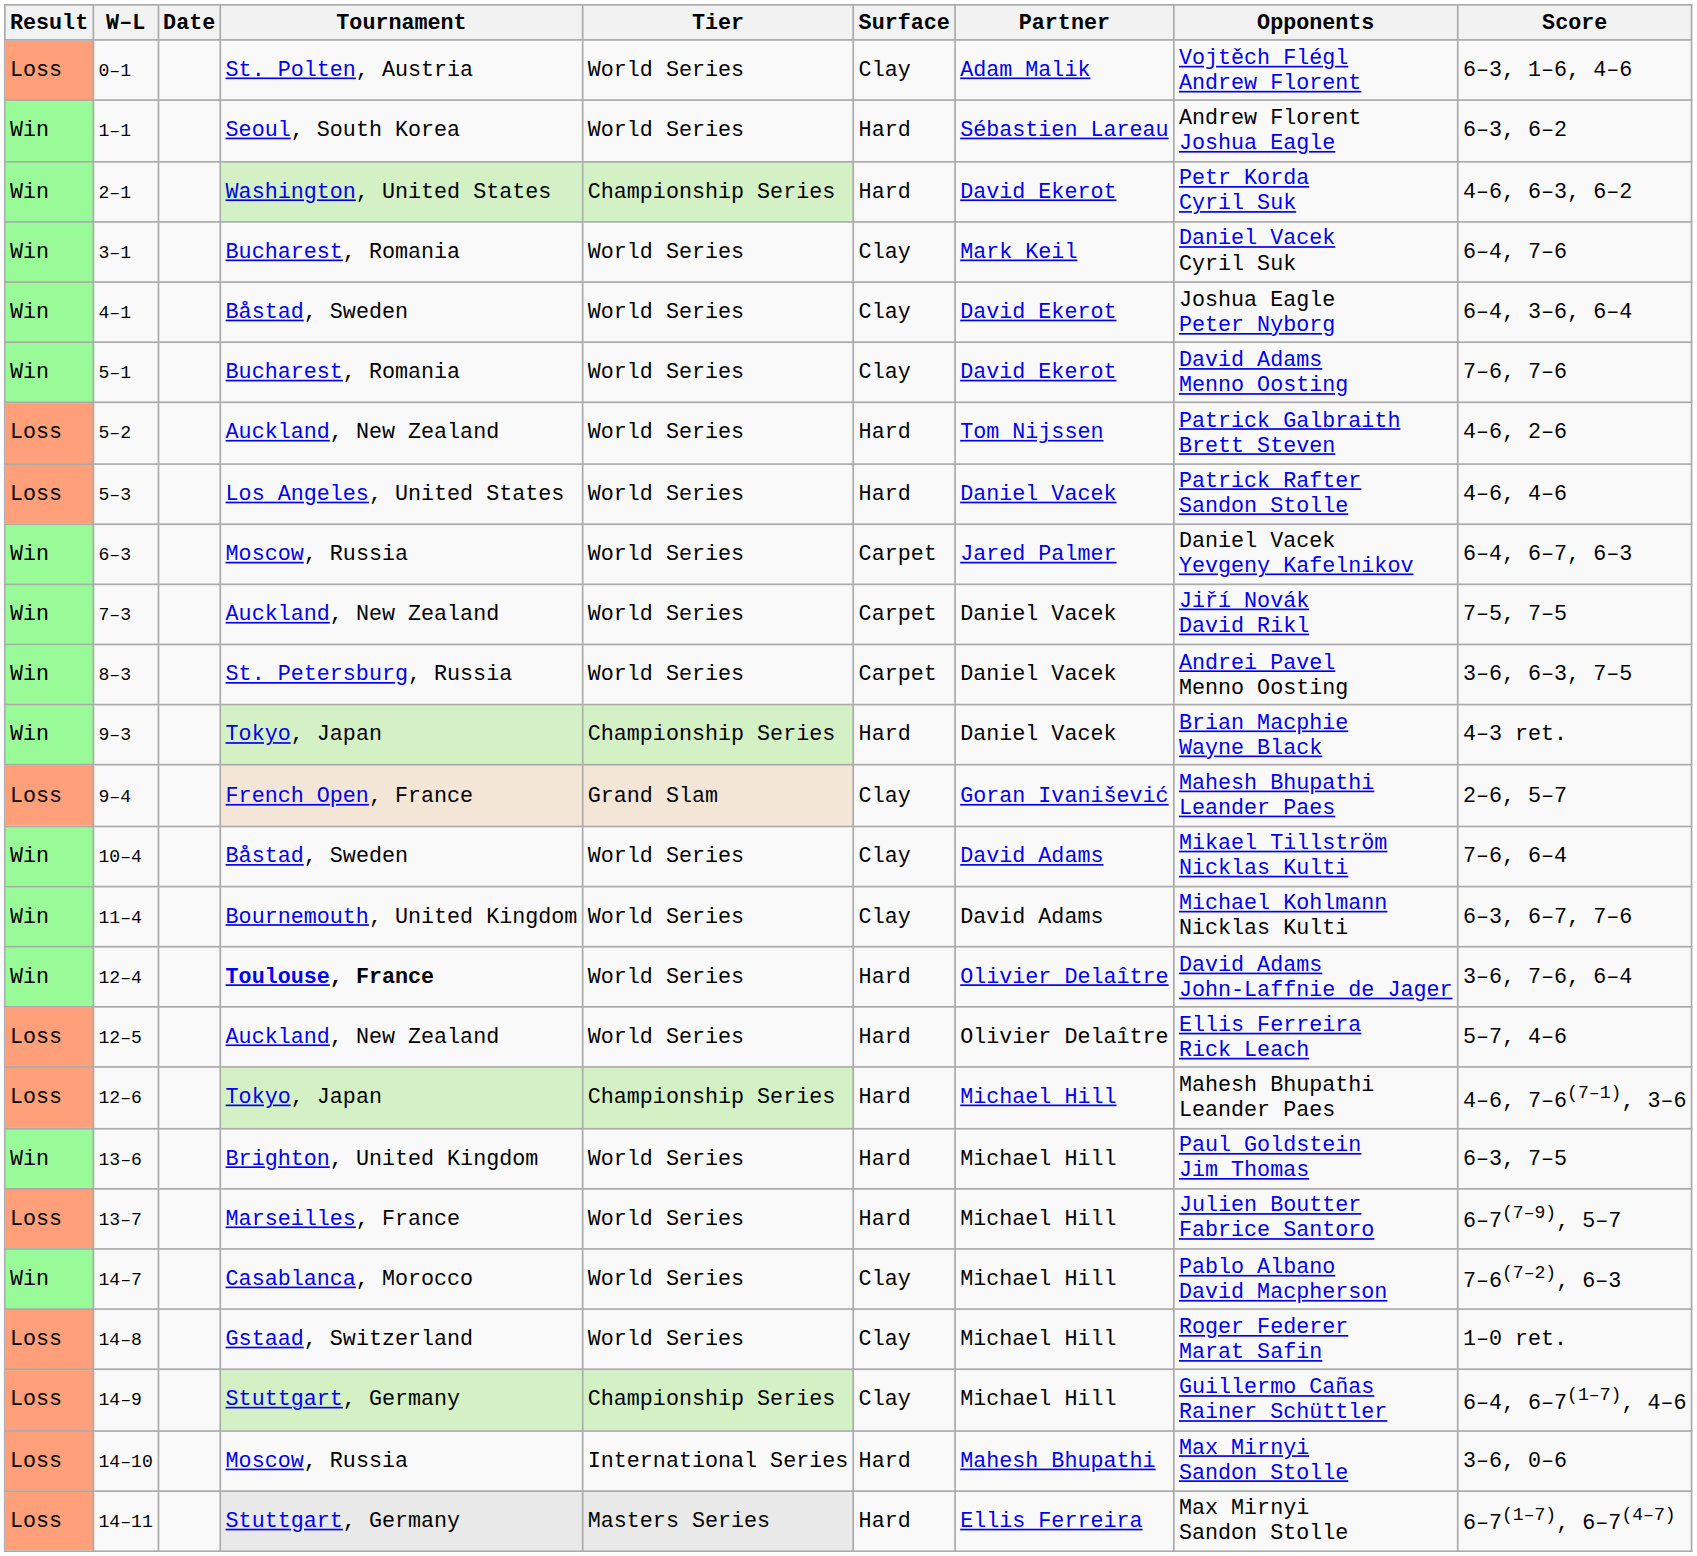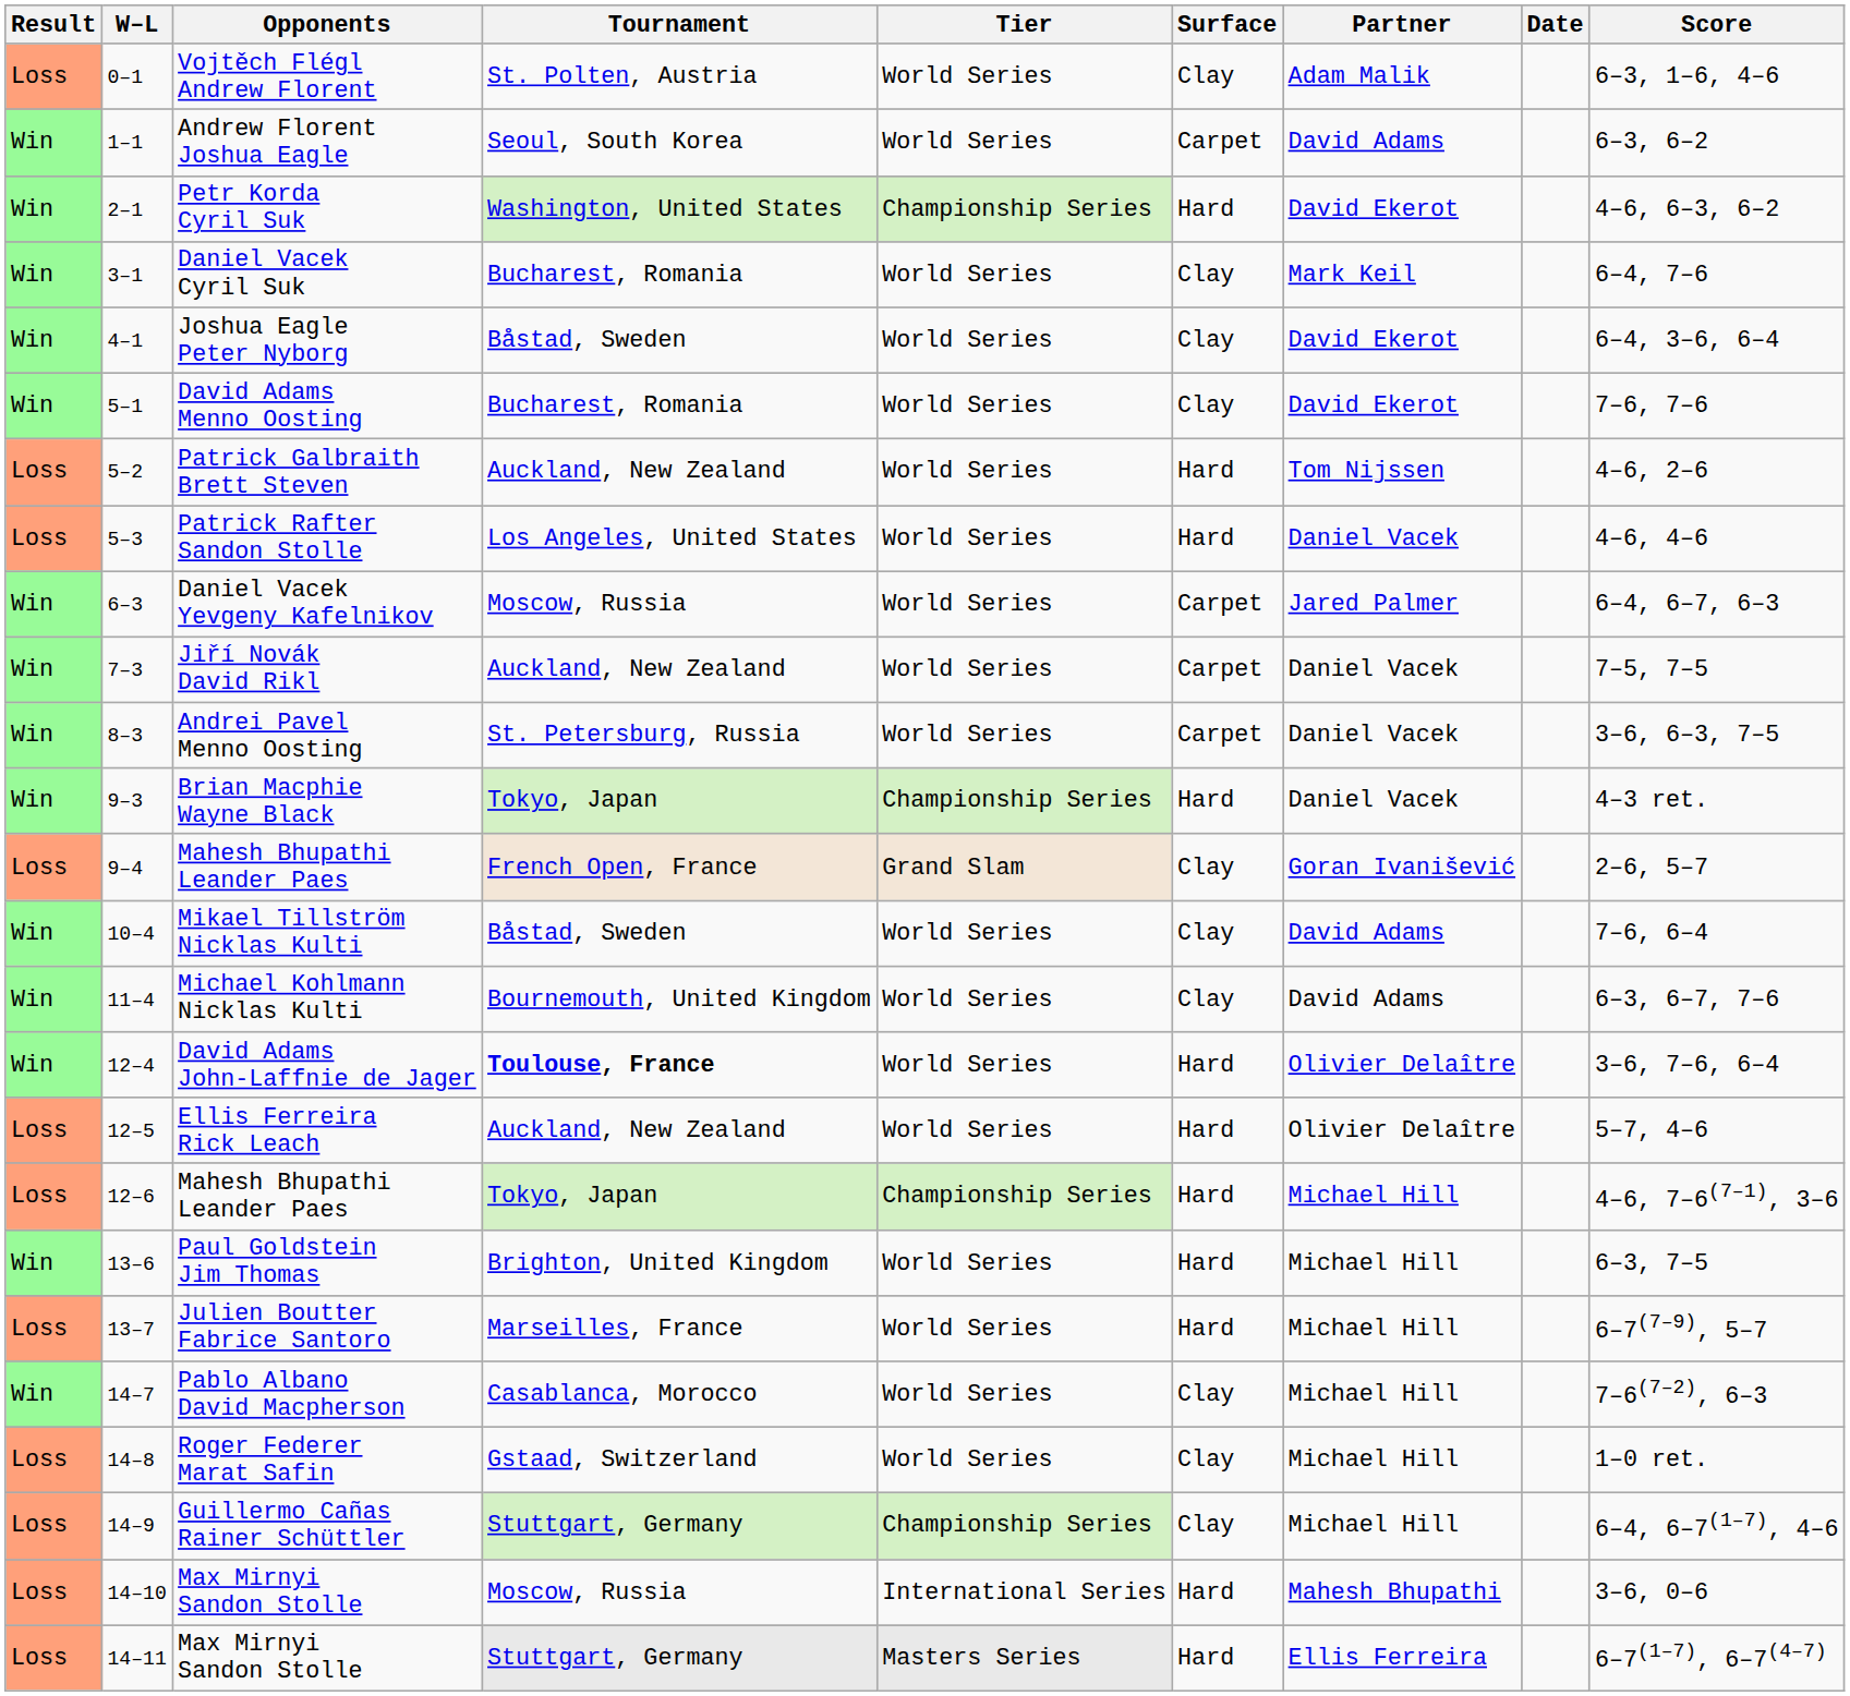 <table class="sortable wikitable">
 <tr>
 <th>Result</th>
 <th class="unsortable">W–L</th>
-<th>Date</th>
+<th>Opponents</th>
 <th>Tournament</th>
 <th>Tier</th>
 <th>Surface</th>
 <th>Partner</th>
-<th>Opponents</th>
+<th>Date</th>
 <th class="unsortable">Score</th>
 </tr>
 <tr>
 <td style="background:#ffa07a;">Loss</td>
 <td><small>0–1</small></td>
-<td><a href='#'></a></td>
+<td> <a href='#'>Vojtěch Flégl</a> <br>  <a href='#'>Andrew Florent</a></td>
 <td><a href='#'>St. Polten</a>, Austria</td>
 <td>World Series</td>
 <td>Clay</td>
 <td> <a href='#'>Adam Malik</a></td>
-<td> <a href='#'>Vojtěch Flégl</a> <br>  <a href='#'>Andrew Florent</a></td>
+<td><a href='#'></a></td>
 <td>6–3, 1–6, 4–6</td>
 </tr>
 <tr>
 <td style="background:#98fb98;">Win</td>
 <td><small>1–1</small></td>
-<td><a href='#'></a></td>
+<td> Andrew Florent <br>  <a href='#'>Joshua Eagle</a></td>
 <td><a href='#'>Seoul</a>, South Korea</td>
 <td>World Series</td>
-<td>Hard</td>
-<td> <a href='#'>Sébastien Lareau</a></td>
-<td> Andrew Florent <br>  <a href='#'>Joshua Eagle</a></td>
+<td>Carpet</td>
+<td> <a href='#'>David Adams</a></td>
+<td><a href='#'></a></td>
 <td>6–3, 6–2</td>
 </tr>
 <tr>
 <td style="background:#98fb98;">Win</td>
 <td><small>2–1</small></td>
-<td><a href='#'></a></td>
+<td> <a href='#'>Petr Korda</a> <br>  <a href='#'>Cyril Suk</a></td>
 <td style="background:#d4f1c5;"><a href='#'>Washington</a>, United States</td>
 <td style="background:#d4f1c5;">Championship Series</td>
 <td>Hard</td>
 <td> <a href='#'>David Ekerot</a></td>
-<td> <a href='#'>Petr Korda</a> <br>  <a href='#'>Cyril Suk</a></td>
+<td><a href='#'></a></td>
 <td>4–6, 6–3, 6–2</td>
 </tr>
 <tr>
 <td style="background:#98fb98;">Win</td>
 <td><small>3–1</small></td>
-<td><a href='#'></a></td>
+<td> <a href='#'>Daniel Vacek</a> <br>  Cyril Suk</td>
 <td><a href='#'>Bucharest</a>, Romania</td>
 <td>World Series</td>
 <td>Clay</td>
 <td> <a href='#'>Mark Keil</a></td>
-<td> <a href='#'>Daniel Vacek</a> <br>  Cyril Suk</td>
+<td><a href='#'></a></td>
 <td>6–4, 7–6</td>
 </tr>
 <tr>
 <td style="background:#98fb98;">Win</td>
 <td><small>4–1</small></td>
-<td><a href='#'></a></td>
+<td> Joshua Eagle <br>  <a href='#'>Peter Nyborg</a></td>
 <td><a href='#'>Båstad</a>, Sweden</td>
 <td>World Series</td>
 <td>Clay</td>
 <td> <a href='#'>David Ekerot</a></td>
-<td> Joshua Eagle <br>  <a href='#'>Peter Nyborg</a></td>
+<td><a href='#'></a></td>
 <td>6–4, 3–6, 6–4</td>
 </tr>
 <tr>
 <td style="background:#98fb98;">Win</td>
 <td><small>5–1</small></td>
-<td><a href='#'></a></td>
+<td> <a href='#'>David Adams</a> <br>  <a href='#'>Menno Oosting</a></td>
 <td><a href='#'>Bucharest</a>, Romania</td>
 <td>World Series</td>
 <td>Clay</td>
 <td> <a href='#'>David Ekerot</a></td>
-<td> <a href='#'>David Adams</a> <br>  <a href='#'>Menno Oosting</a></td>
+<td><a href='#'></a></td>
 <td>7–6, 7–6</td>
 </tr>
 <tr>
 <td style="background:#ffa07a;">Loss</td>
 <td><small>5–2</small></td>
-<td><a href='#'></a></td>
+<td> <a href='#'>Patrick Galbraith</a> <br>  <a href='#'>Brett Steven</a></td>
 <td><a href='#'>Auckland</a>, New Zealand</td>
 <td>World Series</td>
 <td>Hard</td>
 <td> <a href='#'>Tom Nijssen</a></td>
-<td> <a href='#'>Patrick Galbraith</a> <br>  <a href='#'>Brett Steven</a></td>
+<td><a href='#'></a></td>
 <td>4–6, 2–6</td>
 </tr>
 <tr>
 <td style="background:#ffa07a;">Loss</td>
 <td><small>5–3</small></td>
-<td><a href='#'></a></td>
+<td> <a href='#'>Patrick Rafter</a> <br>  <a href='#'>Sandon Stolle</a></td>
 <td><a href='#'>Los Angeles</a>, United States</td>
 <td>World Series</td>
 <td>Hard</td>
 <td> <a href='#'>Daniel Vacek</a></td>
-<td> <a href='#'>Patrick Rafter</a> <br>  <a href='#'>Sandon Stolle</a></td>
+<td><a href='#'></a></td>
 <td>4–6, 4–6</td>
 </tr>
 <tr>
 <td style="background:#98fb98;">Win</td>
 <td><small>6–3</small></td>
-<td><a href='#'></a></td>
+<td> Daniel Vacek <br>  <a href='#'>Yevgeny Kafelnikov</a></td>
 <td><a href='#'>Moscow</a>, Russia</td>
 <td>World Series</td>
 <td>Carpet</td>
 <td> <a href='#'>Jared Palmer</a></td>
-<td> Daniel Vacek <br>  <a href='#'>Yevgeny Kafelnikov</a></td>
+<td><a href='#'></a></td>
 <td>6–4, 6–7, 6–3</td>
 </tr>
 <tr>
 <td style="background:#98fb98;">Win</td>
 <td><small>7–3</small></td>
-<td><a href='#'></a></td>
+<td> <a href='#'>Jiří Novák</a> <br>  <a href='#'>David Rikl</a></td>
 <td><a href='#'>Auckland</a>, New Zealand</td>
 <td>World Series</td>
 <td>Carpet</td>
 <td> Daniel Vacek</td>
-<td> <a href='#'>Jiří Novák</a> <br>  <a href='#'>David Rikl</a></td>
+<td><a href='#'></a></td>
 <td>7–5, 7–5</td>
 </tr>
 <tr>
 <td style="background:#98fb98;">Win</td>
 <td><small>8–3</small></td>
-<td><a href='#'></a></td>
+<td> <a href='#'>Andrei Pavel</a> <br>  Menno Oosting</td>
 <td><a href='#'>St. Petersburg</a>, Russia</td>
 <td>World Series</td>
 <td>Carpet</td>
 <td> Daniel Vacek</td>
-<td> <a href='#'>Andrei Pavel</a> <br>  Menno Oosting</td>
+<td><a href='#'></a></td>
 <td>3–6, 6–3, 7–5</td>
 </tr>
 <tr>
 <td style="background:#98fb98;">Win</td>
 <td><small>9–3</small></td>
-<td><a href='#'></a></td>
+<td> <a href='#'>Brian Macphie</a> <br>  <a href='#'>Wayne Black</a></td>
 <td style="background:#d4f1c5;"><a href='#'>Tokyo</a>, Japan</td>
 <td style="background:#d4f1c5;">Championship Series</td>
 <td>Hard</td>
 <td> Daniel Vacek</td>
-<td> <a href='#'>Brian Macphie</a> <br>  <a href='#'>Wayne Black</a></td>
+<td><a href='#'></a></td>
 <td>4–3 ret.</td>
 </tr>
 <tr>
 <td style="background:#ffa07a;">Loss</td>
 <td><small>9–4</small></td>
-<td><a href='#'></a></td>
+<td> <a href='#'>Mahesh Bhupathi</a> <br>  <a href='#'>Leander Paes</a></td>
 <td style="background:#f3e6d7;"><a href='#'>French Open</a>, France</td>
 <td style="background:#f3e6d7;">Grand Slam</td>
 <td>Clay</td>
 <td> <a href='#'>Goran Ivanišević</a></td>
-<td> <a href='#'>Mahesh Bhupathi</a> <br>  <a href='#'>Leander Paes</a></td>
+<td><a href='#'></a></td>
 <td>2–6, 5–7</td>
 </tr>
 <tr>
 <td style="background:#98fb98;">Win</td>
 <td><small>10–4</small></td>
-<td><a href='#'></a></td>
+<td> <a href='#'>Mikael Tillström</a> <br>  <a href='#'>Nicklas Kulti</a></td>
 <td><a href='#'>Båstad</a>, Sweden</td>
 <td>World Series</td>
 <td>Clay</td>
 <td> <a href='#'>David Adams</a></td>
-<td> <a href='#'>Mikael Tillström</a> <br>  <a href='#'>Nicklas Kulti</a></td>
+<td><a href='#'></a></td>
 <td>7–6, 6–4</td>
 </tr>
 <tr>
 <td style="background:#98fb98;">Win</td>
 <td><small>11–4</small></td>
-<td><a href='#'></a></td>
+<td> <a href='#'>Michael Kohlmann</a> <br>  Nicklas Kulti</td>
 <td><a href='#'>Bournemouth</a>, United Kingdom</td>
 <td>World Series</td>
 <td>Clay</td>
 <td> David Adams</td>
-<td> <a href='#'>Michael Kohlmann</a> <br>  Nicklas Kulti</td>
+<td><a href='#'></a></td>
 <td>6–3, 6–7, 7–6</td>
 </tr>
 <tr>
 <td style="background:#98fb98;">Win</td>
 <td><small>12–4</small></td>
-<td><a href='#'></a></td>
+<td> <a href='#'>David Adams</a> <br>  <a href='#'>John-Laffnie de Jager</a></td>
 <td><strong><a href='#'>Toulouse</a>, France</strong></td>
 <td>World Series</td>
 <td>Hard</td>
 <td> <a href='#'>Olivier Delaître</a></td>
-<td> <a href='#'>David Adams</a> <br>  <a href='#'>John-Laffnie de Jager</a></td>
+<td><a href='#'></a></td>
 <td>3–6, 7–6, 6–4</td>
 </tr>
 <tr>
 <td style="background:#ffa07a;">Loss</td>
 <td><small>12–5</small></td>
-<td><a href='#'></a></td>
+<td> <a href='#'>Ellis Ferreira</a> <br>  <a href='#'>Rick Leach</a></td>
 <td><a href='#'>Auckland</a>, New Zealand</td>
 <td>World Series</td>
 <td>Hard</td>
 <td> Olivier Delaître</td>
-<td> <a href='#'>Ellis Ferreira</a> <br>  <a href='#'>Rick Leach</a></td>
+<td><a href='#'></a></td>
 <td>5–7, 4–6</td>
 </tr>
 <tr>
 <td style="background:#ffa07a;">Loss</td>
 <td><small>12–6</small></td>
-<td><a href='#'></a></td>
+<td> Mahesh Bhupathi <br>  Leander Paes</td>
 <td style="background:#d4f1c5;"><a href='#'>Tokyo</a>, Japan</td>
 <td style="background:#d4f1c5;">Championship Series</td>
 <td>Hard</td>
 <td> <a href='#'>Michael Hill</a></td>
-<td> Mahesh Bhupathi <br>  Leander Paes</td>
+<td><a href='#'></a></td>
 <td>4–6, 7–6<sup>(7–1)</sup>, 3–6</td>
 </tr>
 <tr>
 <td style="background:#98fb98;">Win</td>
 <td><small>13–6</small></td>
-<td><a href='#'></a></td>
+<td> <a href='#'>Paul Goldstein</a> <br>  <a href='#'>Jim Thomas</a></td>
 <td><a href='#'>Brighton</a>, United Kingdom</td>
 <td>World Series</td>
 <td>Hard</td>
 <td> Michael Hill</td>
-<td> <a href='#'>Paul Goldstein</a> <br>  <a href='#'>Jim Thomas</a></td>
+<td><a href='#'></a></td>
 <td>6–3, 7–5</td>
 </tr>
 <tr>
 <td style="background:#ffa07a;">Loss</td>
 <td><small>13–7</small></td>
-<td><a href='#'></a></td>
+<td> <a href='#'>Julien Boutter</a> <br>  <a href='#'>Fabrice Santoro</a></td>
 <td><a href='#'>Marseilles</a>, France</td>
 <td>World Series</td>
 <td>Hard</td>
 <td> Michael Hill</td>
-<td> <a href='#'>Julien Boutter</a> <br>  <a href='#'>Fabrice Santoro</a></td>
+<td><a href='#'></a></td>
 <td>6–7<sup>(7–9)</sup>, 5–7</td>
 </tr>
 <tr>
 <td style="background:#98fb98;">Win</td>
 <td><small>14–7</small></td>
-<td><a href='#'></a></td>
+<td> <a href='#'>Pablo Albano</a> <br>  <a href='#'>David Macpherson</a></td>
 <td><a href='#'>Casablanca</a>, Morocco</td>
 <td>World Series</td>
 <td>Clay</td>
 <td> Michael Hill</td>
-<td> <a href='#'>Pablo Albano</a> <br>  <a href='#'>David Macpherson</a></td>
+<td><a href='#'></a></td>
 <td>7–6<sup>(7–2)</sup>, 6–3</td>
 </tr>
 <tr>
 <td style="background:#ffa07a;">Loss</td>
 <td><small>14–8</small></td>
-<td><a href='#'></a></td>
+<td> <a href='#'>Roger Federer</a> <br>  <a href='#'>Marat Safin</a></td>
 <td><a href='#'>Gstaad</a>, Switzerland</td>
 <td>World Series</td>
 <td>Clay</td>
 <td> Michael Hill</td>
-<td> <a href='#'>Roger Federer</a> <br>  <a href='#'>Marat Safin</a></td>
+<td><a href='#'></a></td>
 <td>1–0 ret.</td>
 </tr>
 <tr>
 <td style="background:#ffa07a;">Loss</td>
 <td><small>14–9</small></td>
-<td><a href='#'></a></td>
+<td> <a href='#'>Guillermo Cañas</a> <br>  <a href='#'>Rainer Schüttler</a></td>
 <td style="background:#d4f1c5;"><a href='#'>Stuttgart</a>, Germany</td>
 <td style="background:#d4f1c5;">Championship Series</td>
 <td>Clay</td>
 <td> Michael Hill</td>
-<td> <a href='#'>Guillermo Cañas</a> <br>  <a href='#'>Rainer Schüttler</a></td>
+<td><a href='#'></a></td>
 <td>6–4, 6–7<sup>(1–7)</sup>, 4–6</td>
 </tr>
 <tr>
 <td style="background:#ffa07a;">Loss</td>
 <td><small>14–10</small></td>
-<td><a href='#'></a></td>
+<td> <a href='#'>Max Mirnyi</a> <br>  <a href='#'>Sandon Stolle</a></td>
 <td><a href='#'>Moscow</a>, Russia</td>
 <td>International Series</td>
 <td>Hard</td>
 <td> <a href='#'>Mahesh Bhupathi</a></td>
-<td> <a href='#'>Max Mirnyi</a> <br>  <a href='#'>Sandon Stolle</a></td>
+<td><a href='#'></a></td>
 <td>3–6, 0–6</td>
 </tr>
 <tr>
 <td style="background:#ffa07a;">Loss</td>
 <td><small>14–11</small></td>
-<td><a href='#'></a></td>
+<td> Max Mirnyi <br>  Sandon Stolle</td>
 <td style="background:#e9e9e9;"><a href='#'>Stuttgart</a>, Germany</td>
 <td style="background:#e9e9e9;">Masters Series</td>
 <td>Hard</td>
 <td> <a href='#'>Ellis Ferreira</a></td>
-<td> Max Mirnyi <br>  Sandon Stolle</td>
+<td><a href='#'></a></td>
 <td>6–7<sup>(1–7)</sup>, 6–7<sup>(4–7)</sup></td>
 </tr>
 </table>
